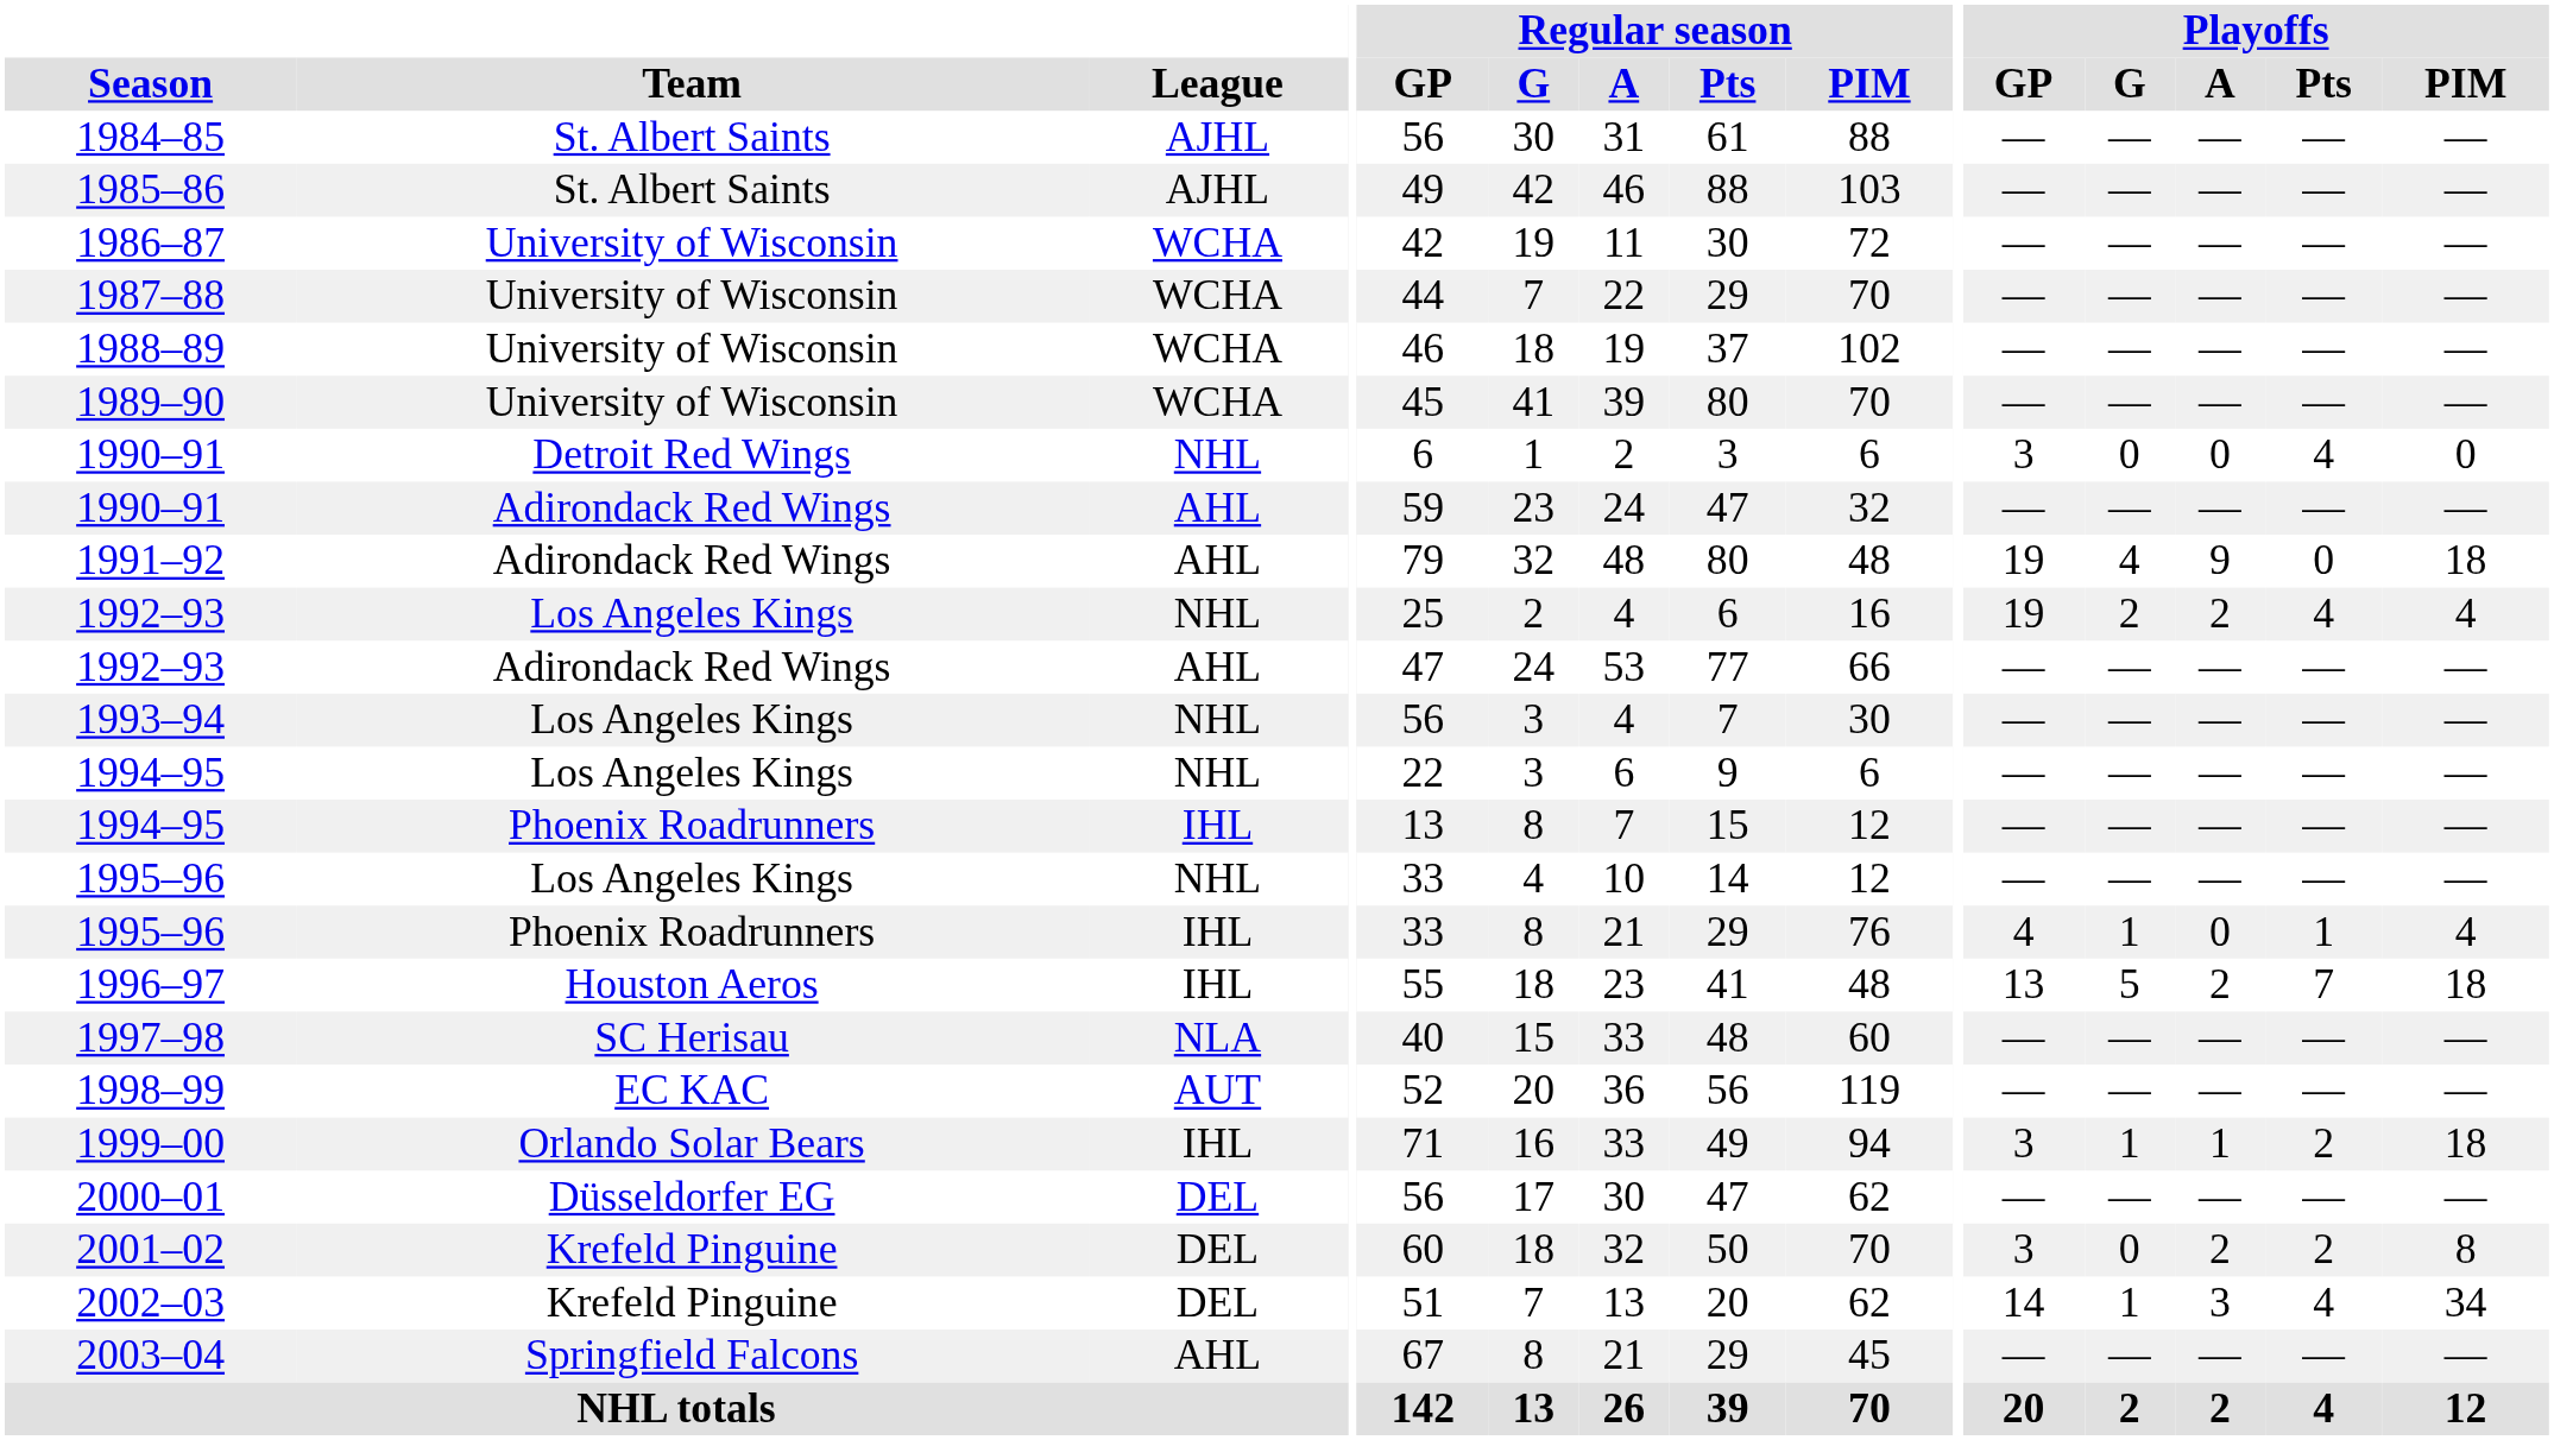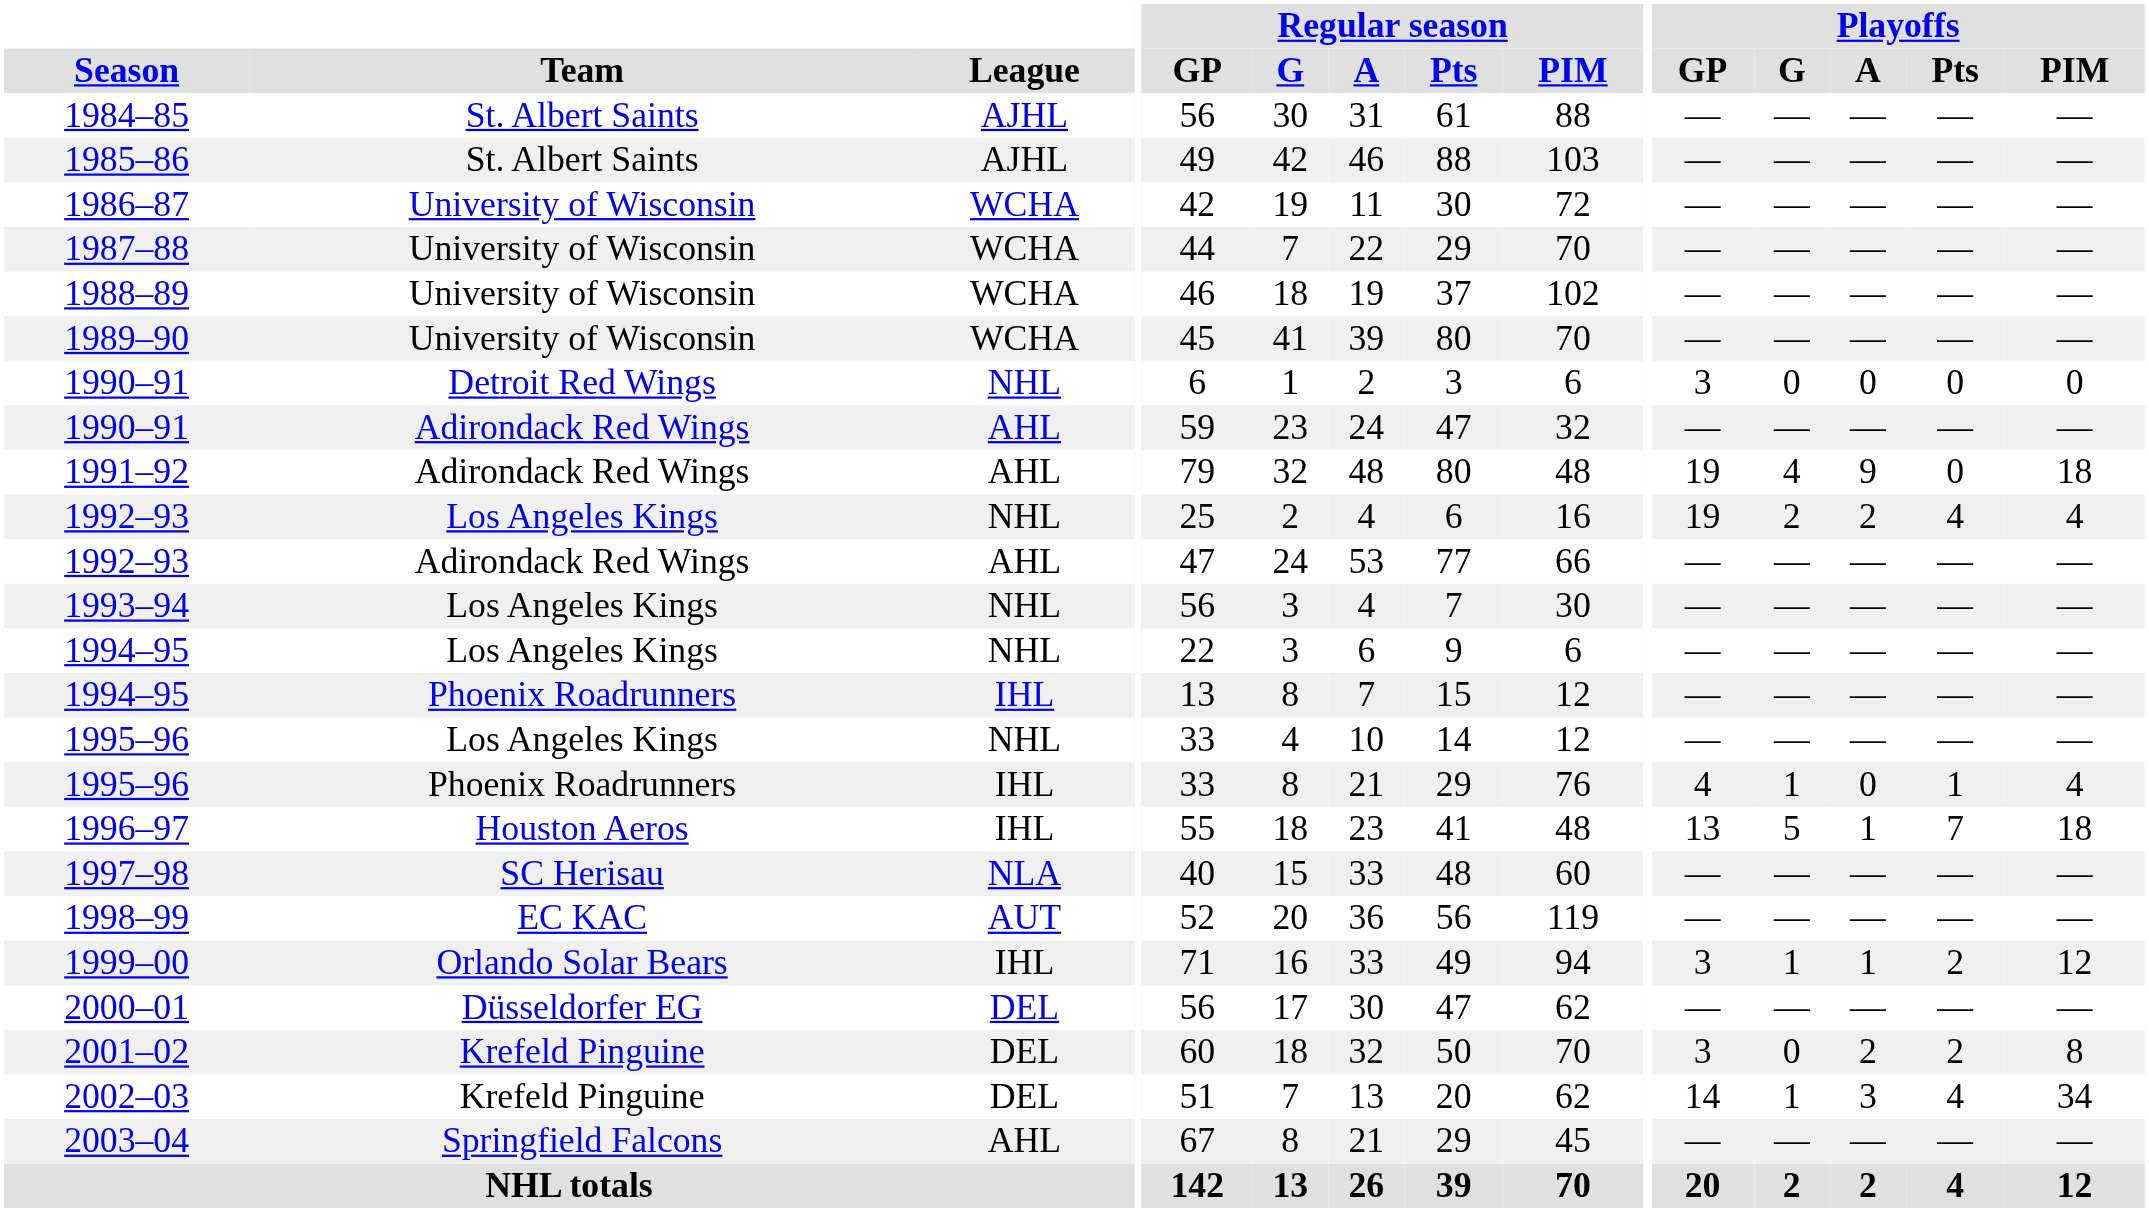 <table border="0" cellpadding="1" cellspacing="0" style="text-align:center; width:60em">
 <tr bgcolor="#e0e0e0">
 <th colspan="3" bgcolor="#ffffff"></th>
 <th rowspan="100" bgcolor="#ffffff"></th>
 <th colspan="5"><a href='#'>Regular season</a></th>
 <th rowspan="100" bgcolor="#ffffff"></th>
 <th colspan="5"><a href='#'>Playoffs</a></th>
 </tr>
 <tr bgcolor="#e0e0e0">
 <th><a href='#'>Season</a></th>
 <th>Team</th>
 <th>League</th>
 <th>GP</th>
 <th><a href='#'>G</a></th>
 <th><a href='#'>A</a></th>
 <th><a href='#'>Pts</a></th>
 <th><a href='#'>PIM</a></th>
 <th>GP</th>
 <th>G</th>
 <th>A</th>
 <th>Pts</th>
 <th>PIM</th>
 </tr>
 <tr>
 <td><a href='#'>1984–85</a></td>
 <td><a href='#'>St. Albert Saints</a></td>
 <td><a href='#'>AJHL</a></td>
 <td>56</td>
 <td>30</td>
 <td>31</td>
 <td>61</td>
 <td>88</td>
 <td>—</td>
 <td>—</td>
 <td>—</td>
 <td>—</td>
 <td>—</td>
 </tr>
 <tr bgcolor="#f0f0f0">
 <td><a href='#'>1985–86</a></td>
 <td>St. Albert Saints</td>
 <td>AJHL</td>
 <td>49</td>
 <td>42</td>
 <td>46</td>
 <td>88</td>
 <td>103</td>
 <td>—</td>
 <td>—</td>
 <td>—</td>
 <td>—</td>
 <td>—</td>
 </tr>
 <tr>
 <td><a href='#'>1986–87</a></td>
 <td><a href='#'>University of Wisconsin</a></td>
 <td><a href='#'>WCHA</a></td>
 <td>42</td>
 <td>19</td>
 <td>11</td>
 <td>30</td>
 <td>72</td>
 <td>—</td>
 <td>—</td>
 <td>—</td>
 <td>—</td>
 <td>—</td>
 </tr>
 <tr bgcolor="#f0f0f0">
 <td><a href='#'>1987–88</a></td>
 <td>University of Wisconsin</td>
 <td>WCHA</td>
 <td>44</td>
 <td>7</td>
 <td>22</td>
 <td>29</td>
 <td>70</td>
 <td>—</td>
 <td>—</td>
 <td>—</td>
 <td>—</td>
 <td>—</td>
 </tr>
 <tr>
 <td><a href='#'>1988–89</a></td>
 <td>University of Wisconsin</td>
 <td>WCHA</td>
 <td>46</td>
 <td>18</td>
 <td>19</td>
 <td>37</td>
 <td>102</td>
 <td>—</td>
 <td>—</td>
 <td>—</td>
 <td>—</td>
 <td>—</td>
 </tr>
 <tr bgcolor="#f0f0f0">
 <td><a href='#'>1989–90</a></td>
 <td>University of Wisconsin</td>
 <td>WCHA</td>
 <td>45</td>
 <td>41</td>
 <td>39</td>
 <td>80</td>
 <td>70</td>
 <td>—</td>
 <td>—</td>
 <td>—</td>
 <td>—</td>
 <td>—</td>
 </tr>
 <tr>
 <td><a href='#'>1990–91</a></td>
 <td><a href='#'>Detroit Red Wings</a></td>
 <td><a href='#'>NHL</a></td>
 <td>6</td>
 <td>1</td>
 <td>2</td>
 <td>3</td>
 <td>6</td>
 <td>3</td>
 <td>0</td>
 <td>0</td>
-<td>4</td>
+<td>0</td>
 <td>0</td>
 </tr>
 <tr bgcolor="#f0f0f0">
 <td><a href='#'>1990–91</a></td>
 <td><a href='#'>Adirondack Red Wings</a></td>
 <td><a href='#'>AHL</a></td>
 <td>59</td>
 <td>23</td>
 <td>24</td>
 <td>47</td>
 <td>32</td>
 <td>—</td>
 <td>—</td>
 <td>—</td>
 <td>—</td>
 <td>—</td>
 </tr>
 <tr>
 <td><a href='#'>1991–92</a></td>
 <td>Adirondack Red Wings</td>
 <td>AHL</td>
 <td>79</td>
 <td>32</td>
 <td>48</td>
 <td>80</td>
 <td>48</td>
 <td>19</td>
 <td>4</td>
 <td>9</td>
 <td>0</td>
 <td>18</td>
 </tr>
 <tr bgcolor="#f0f0f0">
 <td><a href='#'>1992–93</a></td>
 <td><a href='#'>Los Angeles Kings</a></td>
 <td>NHL</td>
 <td>25</td>
 <td>2</td>
 <td>4</td>
 <td>6</td>
 <td>16</td>
 <td>19</td>
 <td>2</td>
 <td>2</td>
 <td>4</td>
 <td>4</td>
 </tr>
 <tr>
 <td><a href='#'>1992–93</a></td>
 <td>Adirondack Red Wings</td>
 <td>AHL</td>
 <td>47</td>
 <td>24</td>
 <td>53</td>
 <td>77</td>
 <td>66</td>
 <td>—</td>
 <td>—</td>
 <td>—</td>
 <td>—</td>
 <td>—</td>
 </tr>
 <tr bgcolor="#f0f0f0">
 <td><a href='#'>1993–94</a></td>
 <td>Los Angeles Kings</td>
 <td>NHL</td>
 <td>56</td>
 <td>3</td>
 <td>4</td>
 <td>7</td>
 <td>30</td>
 <td>—</td>
 <td>—</td>
 <td>—</td>
 <td>—</td>
 <td>—</td>
 </tr>
 <tr>
 <td><a href='#'>1994–95</a></td>
 <td>Los Angeles Kings</td>
 <td>NHL</td>
 <td>22</td>
 <td>3</td>
 <td>6</td>
 <td>9</td>
 <td>6</td>
 <td>—</td>
 <td>—</td>
 <td>—</td>
 <td>—</td>
 <td>—</td>
 </tr>
 <tr bgcolor="#f0f0f0">
 <td><a href='#'>1994–95</a></td>
 <td><a href='#'>Phoenix Roadrunners</a></td>
 <td><a href='#'>IHL</a></td>
 <td>13</td>
 <td>8</td>
 <td>7</td>
 <td>15</td>
 <td>12</td>
 <td>—</td>
 <td>—</td>
 <td>—</td>
 <td>—</td>
 <td>—</td>
 </tr>
 <tr>
 <td><a href='#'>1995–96</a></td>
 <td>Los Angeles Kings</td>
 <td>NHL</td>
 <td>33</td>
 <td>4</td>
 <td>10</td>
 <td>14</td>
 <td>12</td>
 <td>—</td>
 <td>—</td>
 <td>—</td>
 <td>—</td>
 <td>—</td>
 </tr>
 <tr bgcolor="#f0f0f0">
 <td><a href='#'>1995–96</a></td>
 <td>Phoenix Roadrunners</td>
 <td>IHL</td>
 <td>33</td>
 <td>8</td>
 <td>21</td>
 <td>29</td>
 <td>76</td>
 <td>4</td>
 <td>1</td>
 <td>0</td>
 <td>1</td>
 <td>4</td>
 </tr>
 <tr>
 <td><a href='#'>1996–97</a></td>
 <td><a href='#'>Houston Aeros</a></td>
 <td>IHL</td>
 <td>55</td>
 <td>18</td>
 <td>23</td>
 <td>41</td>
 <td>48</td>
 <td>13</td>
 <td>5</td>
-<td>2</td>
+<td>1</td>
 <td>7</td>
 <td>18</td>
 </tr>
 <tr bgcolor="#f0f0f0">
 <td><a href='#'>1997–98</a></td>
 <td><a href='#'>SC Herisau</a></td>
 <td><a href='#'>NLA</a></td>
 <td>40</td>
 <td>15</td>
 <td>33</td>
 <td>48</td>
 <td>60</td>
 <td>—</td>
 <td>—</td>
 <td>—</td>
 <td>—</td>
 <td>—</td>
 </tr>
 <tr>
 <td><a href='#'>1998–99</a></td>
 <td><a href='#'>EC KAC</a></td>
 <td><a href='#'>AUT</a></td>
 <td>52</td>
 <td>20</td>
 <td>36</td>
 <td>56</td>
 <td>119</td>
 <td>—</td>
 <td>—</td>
 <td>—</td>
 <td>—</td>
 <td>—</td>
 </tr>
 <tr bgcolor="#f0f0f0">
 <td><a href='#'>1999–00</a></td>
 <td><a href='#'>Orlando Solar Bears</a></td>
 <td>IHL</td>
 <td>71</td>
 <td>16</td>
 <td>33</td>
 <td>49</td>
 <td>94</td>
 <td>3</td>
 <td>1</td>
 <td>1</td>
 <td>2</td>
-<td>18</td>
+<td>12</td>
 </tr>
 <tr>
 <td><a href='#'>2000–01</a></td>
 <td><a href='#'>Düsseldorfer EG</a></td>
 <td><a href='#'>DEL</a></td>
 <td>56</td>
 <td>17</td>
 <td>30</td>
 <td>47</td>
 <td>62</td>
 <td>—</td>
 <td>—</td>
 <td>—</td>
 <td>—</td>
 <td>—</td>
 </tr>
 <tr bgcolor="#f0f0f0">
 <td><a href='#'>2001–02</a></td>
 <td><a href='#'>Krefeld Pinguine</a></td>
 <td>DEL</td>
 <td>60</td>
 <td>18</td>
 <td>32</td>
 <td>50</td>
 <td>70</td>
 <td>3</td>
 <td>0</td>
 <td>2</td>
 <td>2</td>
 <td>8</td>
 </tr>
 <tr>
 <td><a href='#'>2002–03</a></td>
 <td>Krefeld Pinguine</td>
 <td>DEL</td>
 <td>51</td>
 <td>7</td>
 <td>13</td>
 <td>20</td>
 <td>62</td>
 <td>14</td>
 <td>1</td>
 <td>3</td>
 <td>4</td>
 <td>34</td>
 </tr>
 <tr bgcolor="#f0f0f0">
 <td><a href='#'>2003–04</a></td>
 <td><a href='#'>Springfield Falcons</a></td>
 <td>AHL</td>
 <td>67</td>
 <td>8</td>
 <td>21</td>
 <td>29</td>
 <td>45</td>
 <td>—</td>
 <td>—</td>
 <td>—</td>
 <td>—</td>
 <td>—</td>
 </tr>
 <tr bgcolor="#e0e0e0">
 <th colspan="3">NHL totals</th>
 <th>142</th>
 <th>13</th>
 <th>26</th>
 <th>39</th>
 <th>70</th>
 <th>20</th>
 <th>2</th>
 <th>2</th>
 <th>4</th>
 <th>12</th>
 </tr>
 </table>
